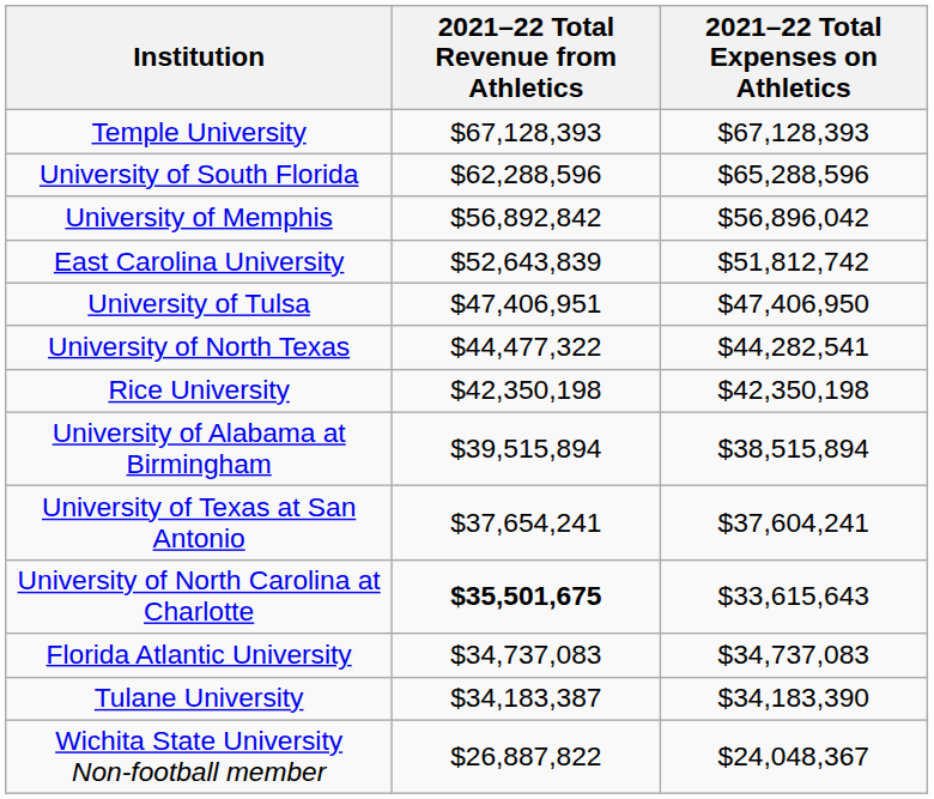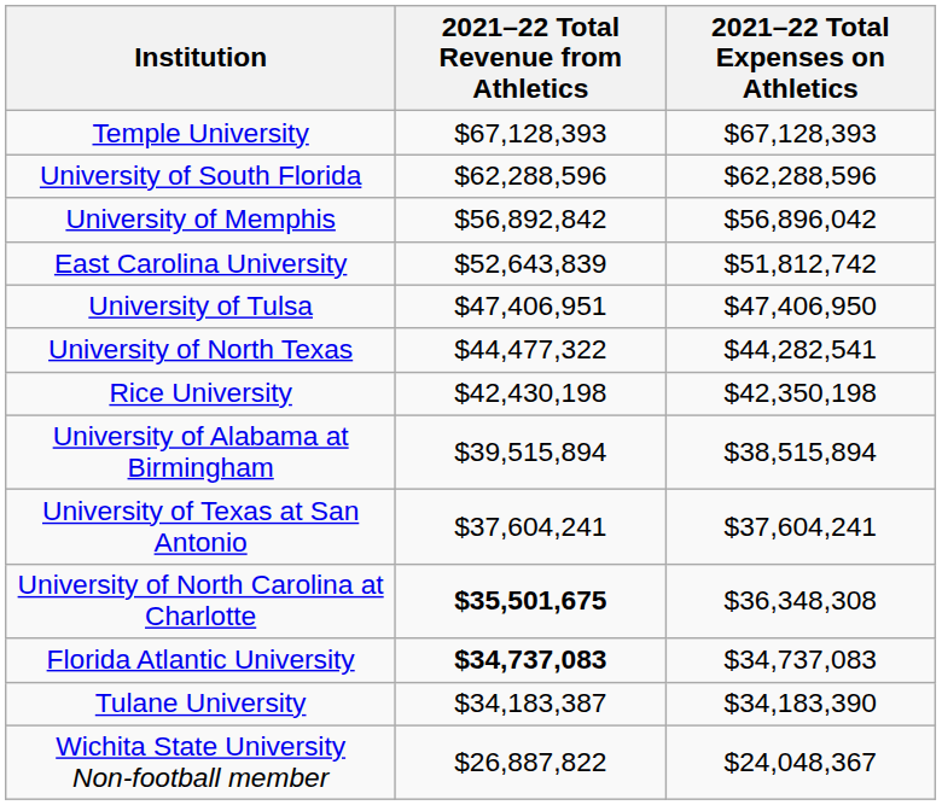 <table class="wikitable sortable" style="text-align: center">
 <tr>
 <th style="width:220px;">Institution</th>
 <th style="width:150px;">2021–22 Total Revenue from Athletics</th>
 <th style="width:150px;">2021–22 Total Expenses on Athletics</th>
 </tr>
 <tr>
 <td><a href='#'>Temple University</a></td>
 <td>$67,128,393</td>
 <td>$67,128,393</td>
 </tr>
 <tr>
 <td><a href='#'>University of South Florida</a></td>
 <td>$62,288,596</td>
-<td>$65,288,596</td>
+<td>$62,288,596</td>
 </tr>
 <tr>
 <td><a href='#'>University of Memphis</a></td>
 <td>$56,892,842</td>
 <td>$56,896,042</td>
 </tr>
 <tr>
 <td><a href='#'>East Carolina University</a></td>
 <td>$52,643,839</td>
 <td>$51,812,742</td>
 </tr>
 <tr>
 <td><a href='#'>University of Tulsa</a></td>
 <td>$47,406,951</td>
 <td>$47,406,950</td>
 </tr>
 <tr>
 <td><a href='#'>University of North Texas</a></td>
 <td>$44,477,322</td>
 <td>$44,282,541</td>
 </tr>
 <tr>
 <td><a href='#'>Rice University</a></td>
-<td>$42,350,198</td>
+<td>$42,430,198</td>
 <td>$42,350,198</td>
 </tr>
 <tr>
 <td><a href='#'>University of Alabama at Birmingham</a></td>
 <td>$39,515,894</td>
 <td>$38,515,894</td>
 </tr>
 <tr>
 <td><a href='#'>University of Texas at San Antonio</a></td>
-<td>$37,654,241</td>
+<td>$37,604,241</td>
 <td>$37,604,241</td>
 </tr>
 <tr>
 <td><a href='#'>University of North Carolina at Charlotte</a></td>
 <td><strong>$35,501,675</strong></td>
-<td>$33,615,643</td>
+<td>$36,348,308</td>
 </tr>
 <tr>
 <td><a href='#'>Florida Atlantic University</a></td>
-<td>$34,737,083</td>
+<td><strong>$34,737,083</strong></td>
 <td>$34,737,083</td>
 </tr>
 <tr>
 <td><a href='#'>Tulane University</a></td>
 <td>$34,183,387</td>
 <td>$34,183,390</td>
 </tr>
 <tr>
 <td><a href='#'>Wichita State University</a><br><em>Non-football member</em></td>
 <td>$26,887,822</td>
 <td>$24,048,367</td>
 </tr>
 </table>
